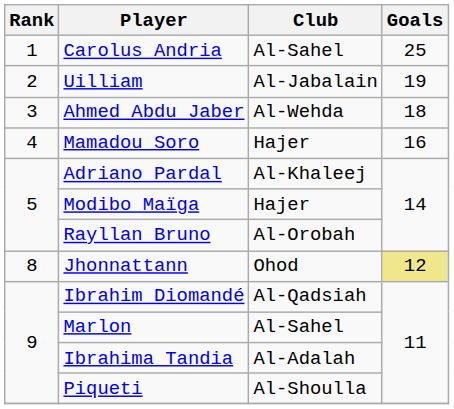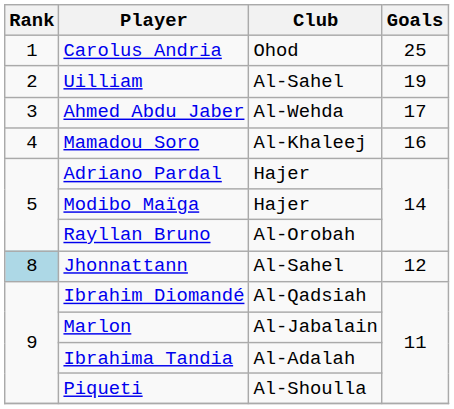 <table class="wikitable" style="text-align:center">
 <tr>
 <th>Rank</th>
 <th>Player</th>
 <th>Club</th>
 <th>Goals</th>
 </tr>
 <tr>
 <td>1</td>
 <td align="left"> <a href='#'>Carolus Andria</a></td>
-<td align="left">Al-Sahel</td>
+<td align="left">Ohod</td>
 <td>25</td>
 </tr>
 <tr>
 <td>2</td>
 <td align="left"> <a href='#'>Uilliam</a></td>
-<td align="left">Al-Jabalain</td>
+<td align="left">Al-Sahel</td>
 <td>19</td>
 </tr>
 <tr>
 <td>3</td>
 <td align="left"> <a href='#'>Ahmed Abdu Jaber</a></td>
 <td align="left">Al-Wehda</td>
-<td>18</td>
+<td>17</td>
 </tr>
 <tr>
 <td>4</td>
 <td align="left"> <a href='#'>Mamadou Soro</a></td>
-<td align="left">Hajer</td>
+<td align="left">Al-Khaleej</td>
 <td>16</td>
 </tr>
 <tr>
 <td rowspan=3>5</td>
 <td align="left"> <a href='#'>Adriano Pardal</a></td>
-<td align="left">Al-Khaleej</td>
+<td align="left">Hajer</td>
 <td rowspan=3>14</td>
 </tr>
 <tr>
 <td align="left"> <a href='#'>Modibo Maïga</a></td>
 <td align="left">Hajer</td>
 </tr>
 <tr>
 <td align="left"> <a href='#'>Rayllan Bruno</a></td>
 <td align="left">Al-Orobah</td>
 </tr>
 <tr>
-<td>8</td>
+<td style="background: lightblue;">8</td>
 <td align="left"> <a href='#'>Jhonnattann</a></td>
-<td align="left">Ohod</td>
-<td style="background: khaki;">12</td>
+<td align="left">Al-Sahel</td>
+<td>12</td>
 </tr>
 <tr>
 <td rowspan=4>9</td>
 <td align="left"> <a href='#'>Ibrahim Diomandé</a></td>
 <td align="left">Al-Qadsiah</td>
 <td rowspan=4>11</td>
 </tr>
 <tr>
 <td align="left"> <a href='#'>Marlon</a></td>
-<td align="left">Al-Sahel</td>
+<td align="left">Al-Jabalain</td>
 </tr>
 <tr>
 <td align="left"> <a href='#'>Ibrahima Tandia</a></td>
 <td align="left">Al-Adalah</td>
 </tr>
 <tr>
 <td align="left"> <a href='#'>Piqueti</a></td>
 <td align="left">Al-Shoulla</td>
 </tr>
 <tr>
 </tr>
 </table>
